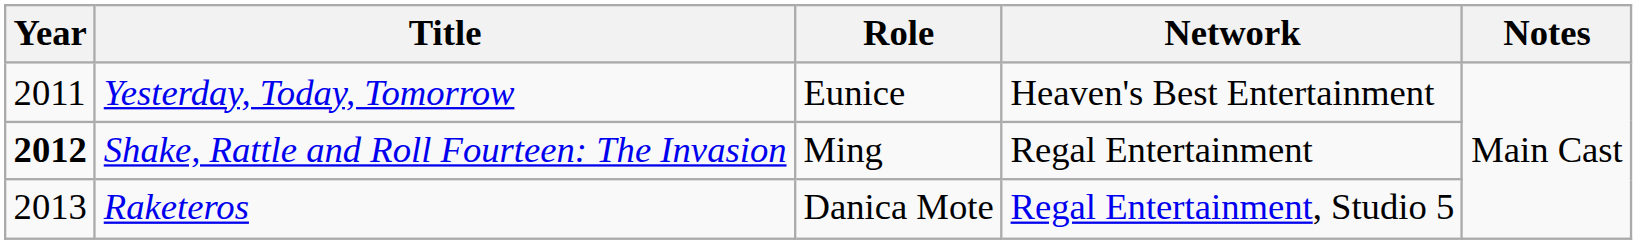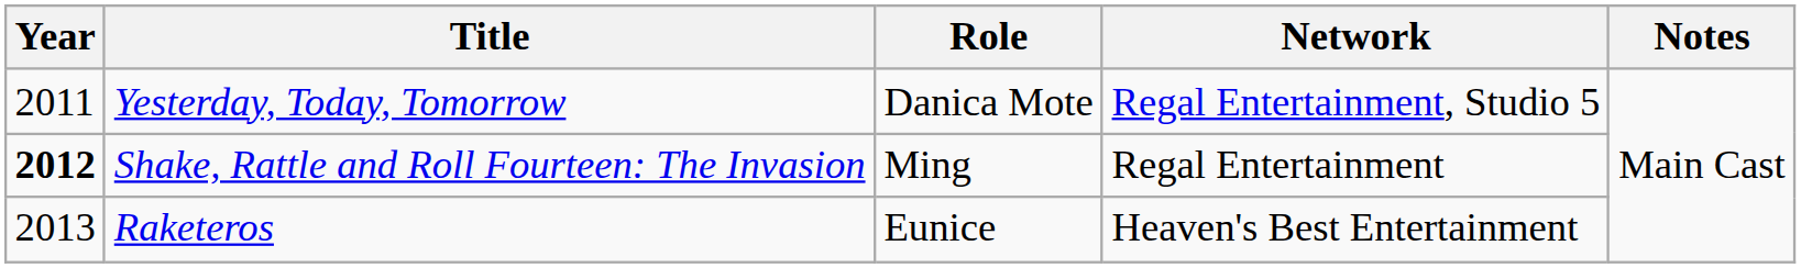 <table class="wikitable">
 <tr>
 <th>Year</th>
 <th>Title</th>
 <th>Role</th>
 <th>Network</th>
 <th>Notes</th>
 </tr>
 <tr>
 <td>2011</td>
 <td><em><a href='#'>Yesterday, Today, Tomorrow</a></em></td>
-<td>Eunice</td>
-<td>Heaven's Best Entertainment</td>
+<td>Danica Mote</td>
+<td><a href='#'>Regal Entertainment</a>, Studio 5</td>
 <td rowspan="3">Main Cast</td>
 </tr>
 <tr>
 <td><strong>2012</strong></td>
 <td><em><a href='#'>Shake, Rattle and Roll Fourteen: The Invasion</a></em></td>
 <td>Ming</td>
 <td>Regal Entertainment</td>
 </tr>
 <tr>
 <td>2013</td>
 <td><em><a href='#'>Raketeros</a></em></td>
-<td>Danica Mote</td>
-<td><a href='#'>Regal Entertainment</a>, Studio 5</td>
+<td>Eunice</td>
+<td>Heaven's Best Entertainment</td>
 </tr>
 </table>
